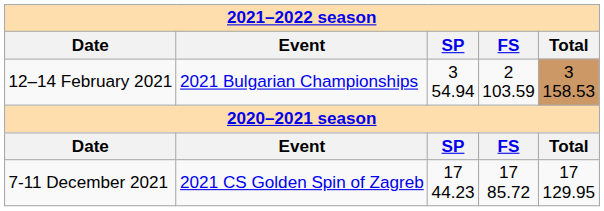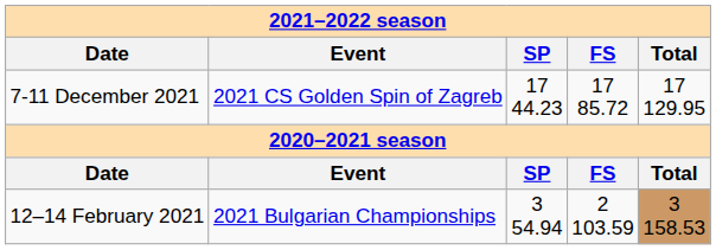 <table class="wikitable">
 <tr>
 <td style="background-color: #ffdead; " colspan=5 align=center><a href='#'><strong>2021–2022 season</strong></a></td>
+</tr>
+<tr>
+<th>Date</th>
+<th>Event</th>
+<th><a href='#'>SP</a></th>
+<th><a href='#'>FS</a></th>
+<th>Total</th>
+</tr>
+<tr>
+<td>7-11 December 2021</td>
+<td><a href='#'>2021 CS Golden Spin of Zagreb</a></td>
+<td align=center>17 <br> 44.23</td>
+<td align=center>17 <br> 85.72</td>
+<td align=center>17<br> 129.95</td>
+</tr>
+<tr>
+<td style="background-color: #ffdead; " colspan=5 align=center><a href='#'><strong>2020–2021 season</strong></a></td>
 </tr>
 <tr>
 <th>Date</th>
 <th>Event</th>
 <th><a href='#'>SP</a></th>
 <th><a href='#'>FS</a></th>
 <th>Total</th>
 </tr>
 <tr>
 <td>12–14 February 2021</td>
 <td><a href='#'>2021 Bulgarian Championships</a></td>
 <td align=center>3 <br> 54.94</td>
 <td align=center>2 <br> 103.59</td>
 <td align=center bgcolor=cc9966>3 <br> 158.53</td>
 </tr>
-<tr>
-<td style="background-color: #ffdead; " colspan=5 align=center><a href='#'><strong>2020–2021 season</strong></a></td>
-</tr>
-<tr>
-<th>Date</th>
-<th>Event</th>
-<th><a href='#'>SP</a></th>
-<th><a href='#'>FS</a></th>
-<th>Total</th>
-</tr>
-<tr>
-<td>7-11 December 2021</td>
-<td><a href='#'>2021 CS Golden Spin of Zagreb</a></td>
-<td align=center>17 <br> 44.23</td>
-<td align=center>17 <br> 85.72</td>
-<td align=center>17<br> 129.95</td>
-</tr>
 </table>
